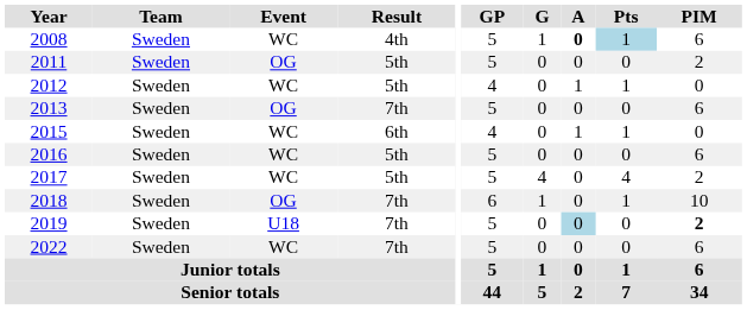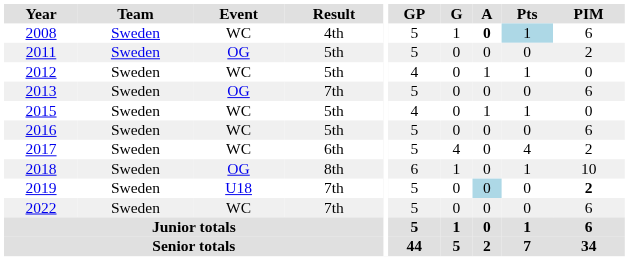 <table border="0" cellpadding="1" cellspacing="0" ID="Table3" style="text-align:center; width:40em">
 <tr bgcolor="#e0e0e0">
 <th>Year</th>
 <th>Team</th>
 <th>Event</th>
 <th>Result</th>
 <th rowspan="102" bgcolor="#ffffff"></th>
 <th>GP</th>
 <th>G</th>
 <th>A</th>
 <th>Pts</th>
 <th>PIM</th>
 </tr>
 <tr>
 <td><a href='#'>2008</a></td>
 <td><a href='#'>Sweden</a></td>
 <td>WC</td>
 <td>4th</td>
 <td>5</td>
 <td>1</td>
 <td><strong>0</strong></td>
 <td style="background: lightblue;">1</td>
 <td>6</td>
 </tr>
 <tr bgcolor="#f0f0f0">
 <td><a href='#'>2011</a></td>
 <td><a href='#'>Sweden</a></td>
 <td><a href='#'>OG</a></td>
 <td>5th</td>
 <td>5</td>
 <td>0</td>
 <td>0</td>
 <td>0</td>
 <td>2</td>
 </tr>
 <tr>
 <td><a href='#'>2012</a></td>
 <td>Sweden</td>
 <td>WC</td>
 <td>5th</td>
 <td>4</td>
 <td>0</td>
 <td>1</td>
 <td>1</td>
 <td>0</td>
 </tr>
 <tr bgcolor="#f0f0f0">
 <td><a href='#'>2013</a></td>
 <td>Sweden</td>
 <td><a href='#'>OG</a></td>
 <td>7th</td>
 <td>5</td>
 <td>0</td>
 <td>0</td>
 <td>0</td>
 <td>6</td>
 </tr>
 <tr>
 <td><a href='#'>2015</a></td>
 <td>Sweden</td>
 <td>WC</td>
-<td>6th</td>
+<td>5th</td>
 <td>4</td>
 <td>0</td>
 <td>1</td>
 <td>1</td>
 <td>0</td>
 </tr>
 <tr bgcolor="#f0f0f0">
 <td><a href='#'>2016</a></td>
 <td>Sweden</td>
 <td>WC</td>
 <td>5th</td>
 <td>5</td>
 <td>0</td>
 <td>0</td>
 <td>0</td>
 <td>6</td>
 </tr>
 <tr>
 <td><a href='#'>2017</a></td>
 <td>Sweden</td>
 <td>WC</td>
-<td>5th</td>
+<td>6th</td>
 <td>5</td>
 <td>4</td>
 <td>0</td>
 <td>4</td>
 <td>2</td>
 </tr>
 <tr bgcolor="#f0f0f0">
 <td><a href='#'>2018</a></td>
 <td>Sweden</td>
 <td><a href='#'>OG</a></td>
-<td>7th</td>
+<td>8th</td>
 <td>6</td>
 <td>1</td>
 <td>0</td>
 <td>1</td>
 <td>10</td>
 </tr>
 <tr>
 <td><a href='#'>2019</a></td>
 <td>Sweden</td>
 <td><a href='#'>U18</a></td>
 <td>7th</td>
 <td>5</td>
 <td>0</td>
 <td style="background: lightblue;">0</td>
 <td>0</td>
 <td><strong>2</strong></td>
 </tr>
 <tr bgcolor="#f0f0f0">
 <td><a href='#'>2022</a></td>
 <td>Sweden</td>
 <td>WC</td>
 <td>7th</td>
 <td>5</td>
 <td>0</td>
 <td>0</td>
 <td>0</td>
 <td>6</td>
 </tr>
 <tr bgcolor="#e0e0e0">
 <th colspan="4">Junior totals</th>
 <th>5</th>
 <th>1</th>
 <th>0</th>
 <th>1</th>
 <th>6</th>
 </tr>
 <tr bgcolor="#e0e0e0">
 <th colspan="4">Senior totals</th>
 <th>44</th>
 <th>5</th>
 <th>2</th>
 <th>7</th>
 <th>34</th>
 </tr>
 </table>
